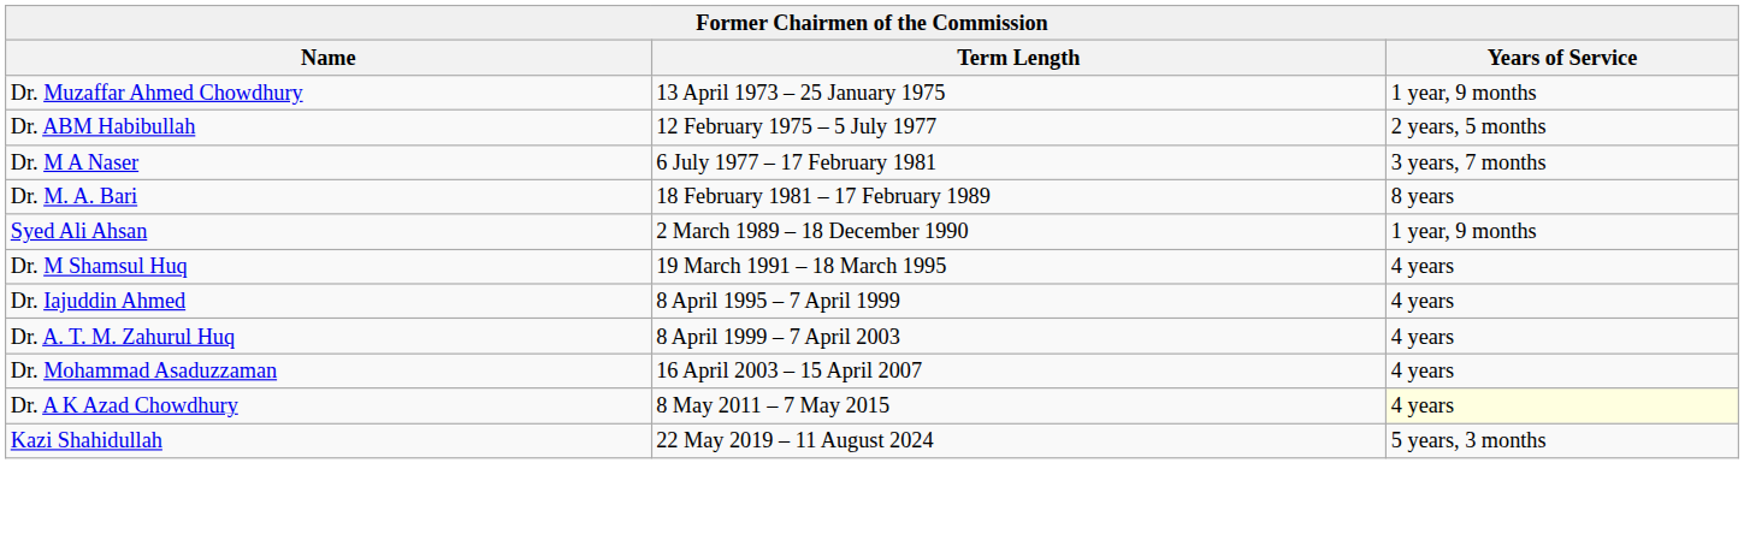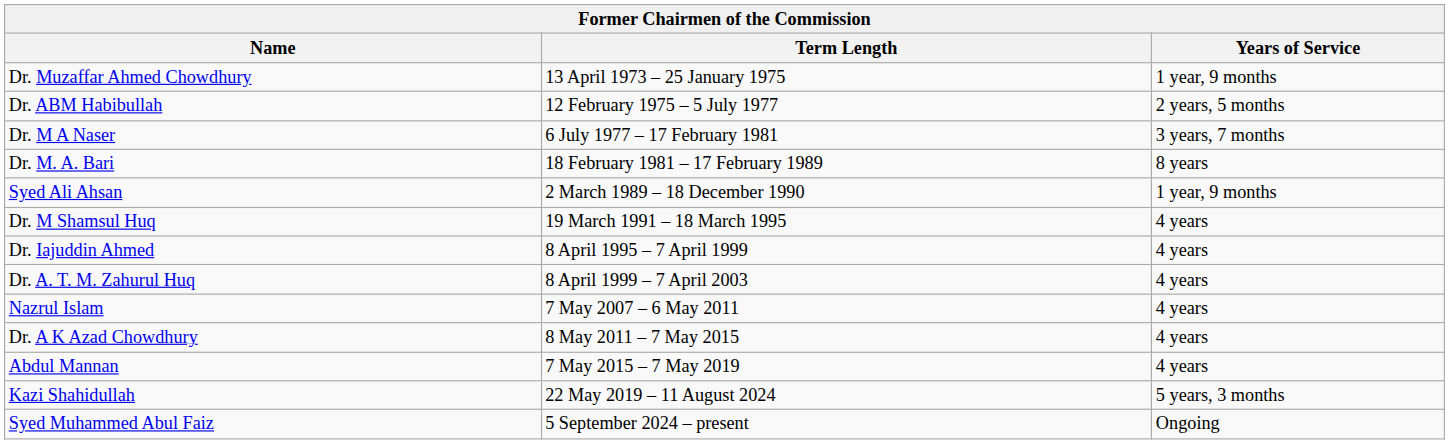 <table class="wikitable collapsible" style="width:100%;">
 <tr>
 <th colspan="3" style="text-align:center; background-color:#f0f0f0;">Former Chairmen of the Commission</th>
 </tr>
 <tr>
 <th>Name</th>
 <th>Term Length</th>
 <th>Years of Service</th>
 </tr>
 <tr>
 <td>Dr. <a href='#'>Muzaffar Ahmed Chowdhury</a></td>
 <td>13 April 1973 – 25 January 1975</td>
 <td>1 year, 9 months</td>
 </tr>
 <tr>
 <td>Dr. <a href='#'>ABM Habibullah</a></td>
 <td>12 February 1975 – 5 July 1977</td>
 <td>2 years, 5 months</td>
 </tr>
 <tr>
 <td>Dr. <a href='#'>M A Naser</a></td>
 <td>6 July 1977 – 17 February 1981</td>
 <td>3 years, 7 months</td>
 </tr>
 <tr>
 <td>Dr. <a href='#'>M. A. Bari</a></td>
 <td>18 February 1981 – 17 February 1989</td>
 <td>8 years</td>
 </tr>
 <tr>
 <td><a href='#'>Syed Ali Ahsan</a></td>
 <td>2 March 1989 – 18 December 1990</td>
 <td>1 year, 9 months</td>
 </tr>
 <tr>
 <td>Dr. <a href='#'>M Shamsul Huq</a></td>
 <td>19 March 1991 – 18 March 1995</td>
 <td>4 years</td>
 </tr>
 <tr>
 <td>Dr. <a href='#'>Iajuddin Ahmed</a></td>
 <td>8 April 1995 – 7 April 1999</td>
 <td>4 years</td>
 </tr>
 <tr>
 <td>Dr. <a href='#'>A. T. M. Zahurul Huq</a></td>
 <td>8 April 1999 – 7 April 2003</td>
 <td>4 years</td>
 </tr>
 <tr>
-<td>Dr. <a href='#'>Mohammad Asaduzzaman</a></td>
-<td>16 April 2003 – 15 April 2007</td>
+<td><a href='#'>Nazrul Islam</a></td>
+<td>7 May 2007 – 6 May 2011</td>
 <td>4 years</td>
 </tr>
 <tr>
 <td>Dr. <a href='#'>A K Azad Chowdhury</a></td>
 <td>8 May 2011 – 7 May 2015</td>
-<td style="background: lightyellow;">4 years</td>
+<td>4 years</td>
+</tr>
+<tr>
+<td><a href='#'>Abdul Mannan</a></td>
+<td>7 May 2015 – 7 May 2019</td>
+<td>4 years</td>
 </tr>
 <tr>
 <td><a href='#'>Kazi Shahidullah</a></td>
 <td>22 May 2019 – 11 August 2024</td>
 <td>5 years, 3 months</td>
 </tr>
+<tr>
+<td><a href='#'>Syed Muhammed Abul Faiz</a></td>
+<td>5 September 2024 – present</td>
+<td>Ongoing</td>
+</tr>
 </table>
